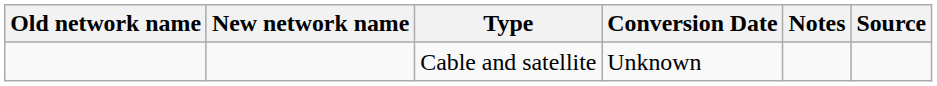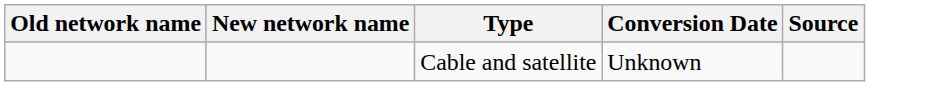 <table class="wikitable">
 <tr>
 <th>Old network name</th>
 <th>New network name</th>
 <th>Type</th>
 <th>Conversion Date</th>
-<th>Notes</th>
 <th>Source</th>
 </tr>
 <tr>
 <td></td>
 <td></td>
 <td>Cable and satellite</td>
 <td>Unknown</td>
 <td></td>
-<td></td>
 </tr>
 </table>
